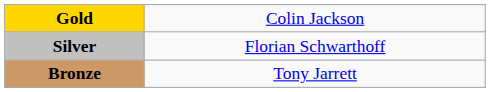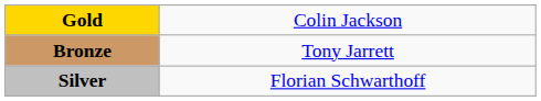 <table class="wikitable" style="text-align:center; " width="35%">
 <tr>
 <td bgcolor="gold"><strong>Gold</strong></td>
 <td><a href='#'>Colin Jackson</a><br>  <small><em></em></small></td>
 </tr>
 <tr>
+<td bgcolor="CC9966"><strong>Bronze</strong></td>
+<td><a href='#'>Tony Jarrett</a><br>  <small><em></em></small></td>
+</tr>
+<tr>
 <td bgcolor="silver"><strong>Silver</strong></td>
 <td><a href='#'>Florian Schwarthoff</a><br>  <small><em></em></small></td>
 </tr>
-<tr>
-<td bgcolor="CC9966"><strong>Bronze</strong></td>
-<td><a href='#'>Tony Jarrett</a><br>  <small><em></em></small></td>
-</tr>
 </table>
